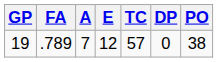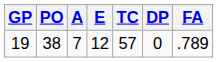 <table class="wikitable">
 <tr>
 <th><a href='#'>GP</a></th>
-<th><a href='#'>FA</a></th>
+<th><a href='#'>PO</a></th>
 <th><a href='#'>A</a></th>
 <th><a href='#'>E</a></th>
 <th><a href='#'>TC</a></th>
 <th><a href='#'>DP</a></th>
-<th><a href='#'>PO</a></th>
+<th><a href='#'>FA</a></th>
 </tr>
 <tr align=center>
 <td>19</td>
-<td>.789</td>
+<td>38</td>
 <td>7</td>
 <td>12</td>
 <td>57</td>
 <td>0</td>
-<td>38</td>
+<td>.789</td>
 </tr>
 </table>
